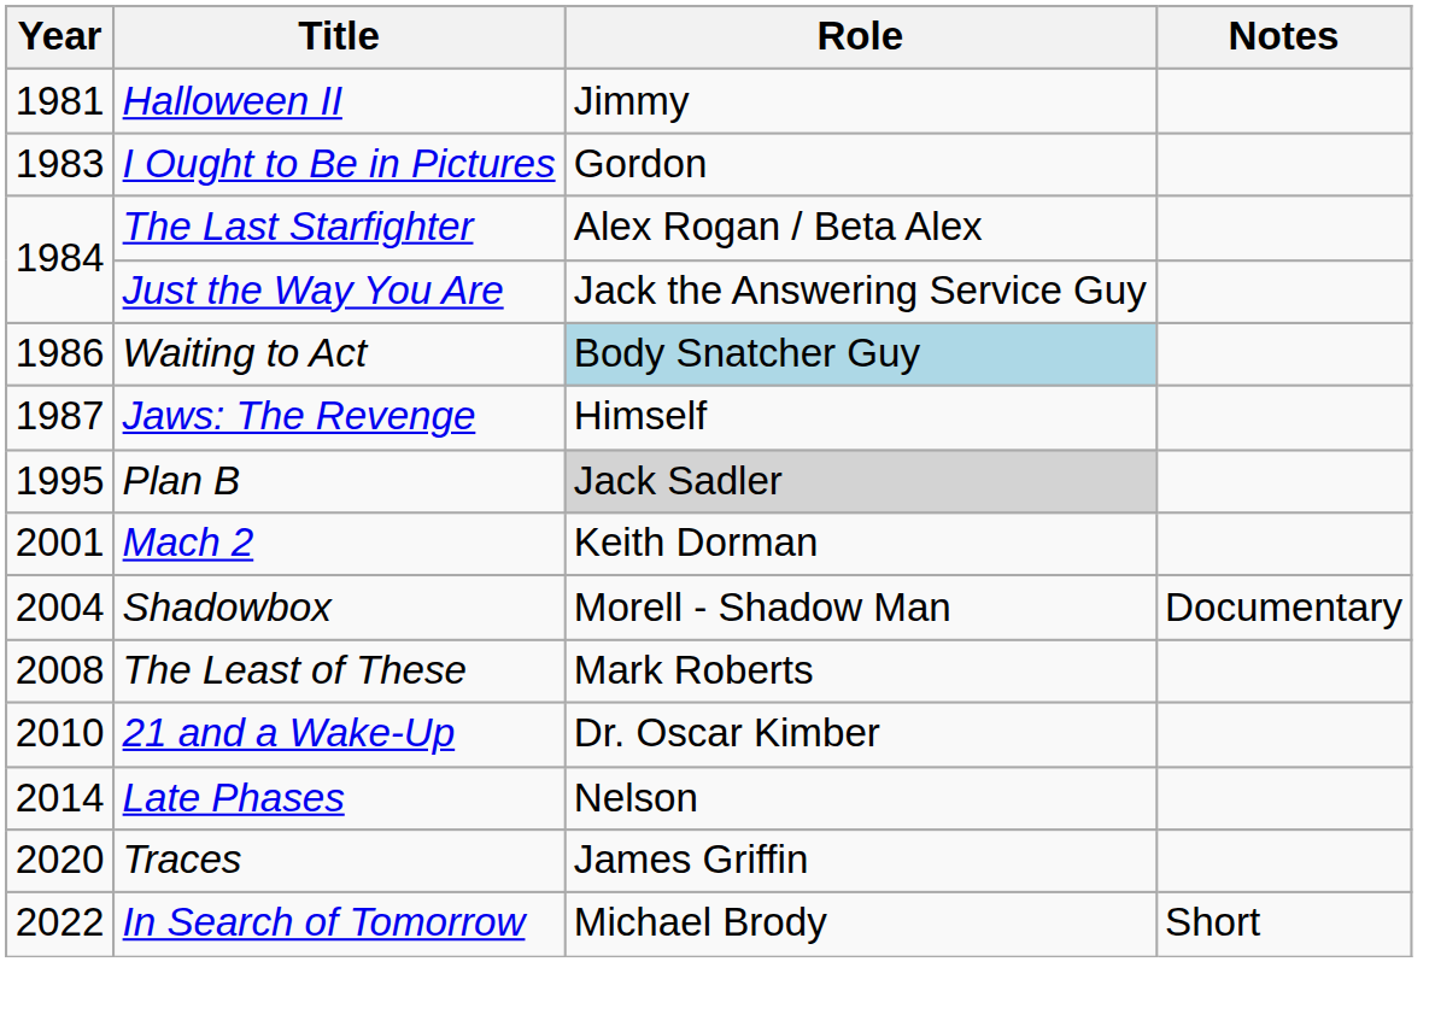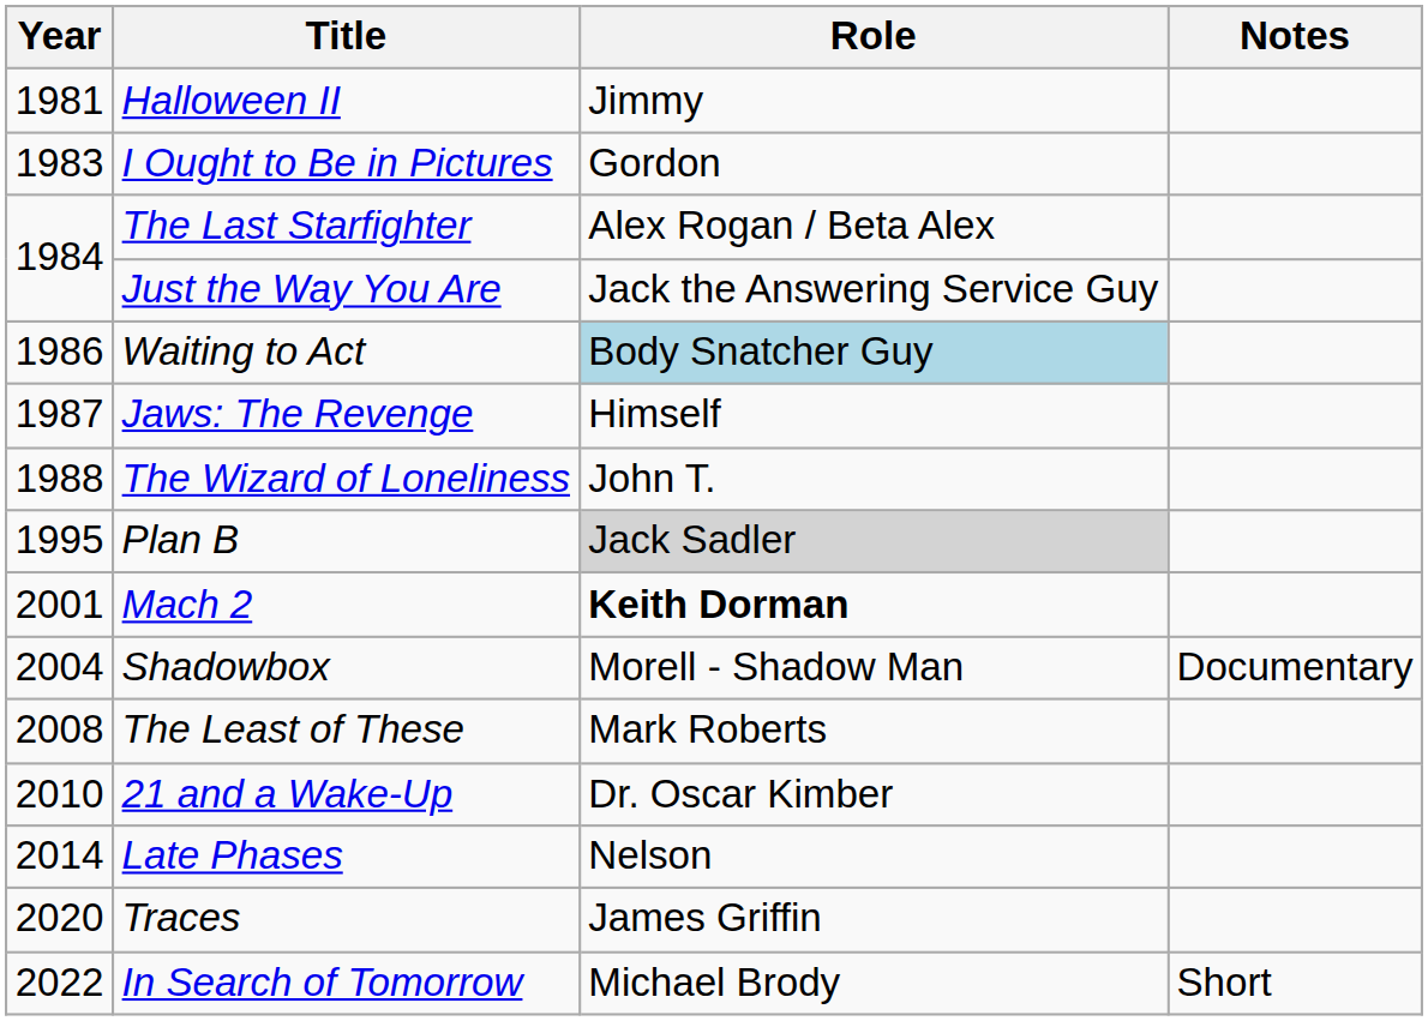 <table class="wikitable sortable">
 <tr>
 <th>Year</th>
 <th>Title</th>
 <th>Role</th>
 <th class="unsortable">Notes</th>
 </tr>
 <tr>
 <td>1981</td>
 <td><em><a href='#'>Halloween II</a></em></td>
 <td>Jimmy</td>
 <td></td>
 </tr>
 <tr>
 <td>1983</td>
 <td><em><a href='#'>I Ought to Be in Pictures</a></em></td>
 <td>Gordon</td>
 <td></td>
 </tr>
 <tr>
 <td rowspan="2">1984</td>
 <td><em><a href='#'>The Last Starfighter</a></em></td>
 <td>Alex Rogan / Beta Alex</td>
 <td></td>
 </tr>
 <tr>
 <td><em><a href='#'>Just the Way You Are</a></em></td>
 <td>Jack the Answering Service Guy</td>
 <td></td>
 </tr>
 <tr>
 <td>1986</td>
 <td><em>Waiting to Act</em></td>
 <td style="background: lightblue;">Body Snatcher Guy</td>
 <td></td>
 </tr>
 <tr>
 <td>1987</td>
 <td><em><a href='#'>Jaws: The Revenge</a></em></td>
 <td>Himself</td>
 <td></td>
 </tr>
 <tr>
+<td>1988</td>
+<td><em><a href='#'>The Wizard of Loneliness</a></em></td>
+<td>John T.</td>
+<td></td>
+</tr>
+<tr>
 <td>1995</td>
 <td><em>Plan B</em></td>
 <td style="background: lightgrey;">Jack Sadler</td>
 <td></td>
 </tr>
 <tr>
 <td>2001</td>
 <td><em><a href='#'>Mach 2</a></em></td>
-<td>Keith Dorman</td>
+<td><strong>Keith Dorman</strong></td>
 <td></td>
 </tr>
 <tr>
 <td>2004</td>
 <td><em>Shadowbox</em></td>
 <td>Morell - Shadow Man</td>
 <td>Documentary</td>
 </tr>
 <tr>
 <td>2008</td>
 <td><em>The Least of These</em></td>
 <td>Mark Roberts</td>
 <td></td>
 </tr>
 <tr>
 <td>2010</td>
 <td><em><a href='#'>21 and a Wake-Up</a></em></td>
 <td>Dr. Oscar Kimber</td>
 <td></td>
 </tr>
 <tr>
 <td>2014</td>
 <td><em><a href='#'>Late Phases</a></em></td>
 <td>Nelson</td>
 <td></td>
 </tr>
 <tr>
 <td>2020</td>
 <td><em>Traces</em></td>
 <td>James Griffin</td>
 <td></td>
 </tr>
 <tr>
 <td>2022</td>
 <td><em><a href='#'>In Search of Tomorrow</a></em></td>
 <td>Michael Brody</td>
 <td>Short</td>
 </tr>
 </table>
